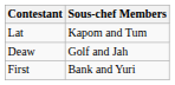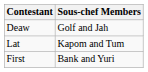 <table class="wikitable">
 <tr>
 <th>Contestant</th>
 <th>Sous-chef Members</th>
 </tr>
 <tr>
+<td>Deaw</td>
+<td>Golf and Jah</td>
+</tr>
+<tr>
 <td>Lat</td>
 <td>Kapom and Tum</td>
-</tr>
-<tr>
-<td>Deaw</td>
-<td>Golf and Jah</td>
 </tr>
 <tr>
 <td>First</td>
 <td>Bank and Yuri</td>
 </tr>
 </table>
